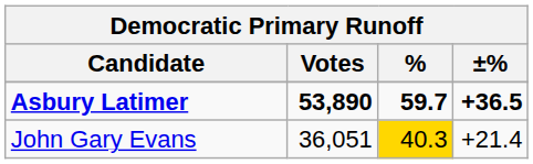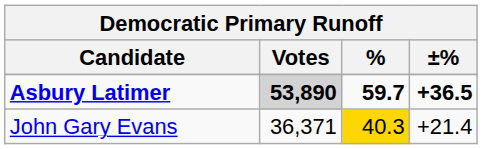 <table class="wikitable" align="left" style="margin: 1em 1em 1em 0; font-size: 95%;">
 <tr>
 <th colspan="4">Democratic Primary Runoff</th>
 </tr>
 <tr>
 <th colspan="1" style="width: 170px">Candidate</th>
 <th style="width: 50px">Votes</th>
 <th style="width: 40px">%</th>
 <th style="width: 40px">±%</th>
 </tr>
 <tr>
 </tr>
 <tr>
 <td><strong><a href='#'>Asbury Latimer</a></strong></td>
-<td align="right"><strong>53,890</strong></td>
+<td align="right" style="background: lightgrey;"><strong>53,890</strong></td>
 <td align="right"><strong>59.7</strong></td>
 <td align="right"><strong>+36.5</strong></td>
 </tr>
 <tr>
 <td><a href='#'>John Gary Evans</a></td>
-<td align="right">36,051</td>
+<td align="right">36,371</td>
 <td align="right" style="background: gold;">40.3</td>
 <td align="right">+21.4</td>
 </tr>
 </table>
